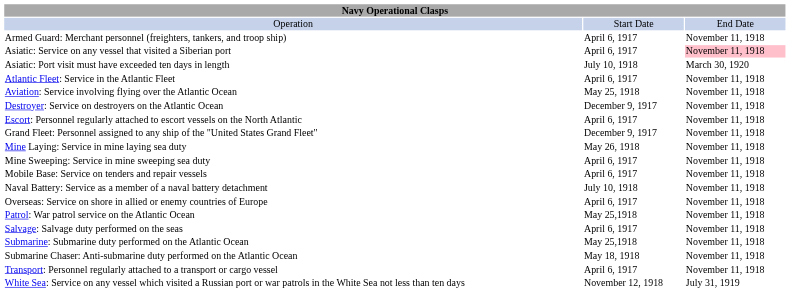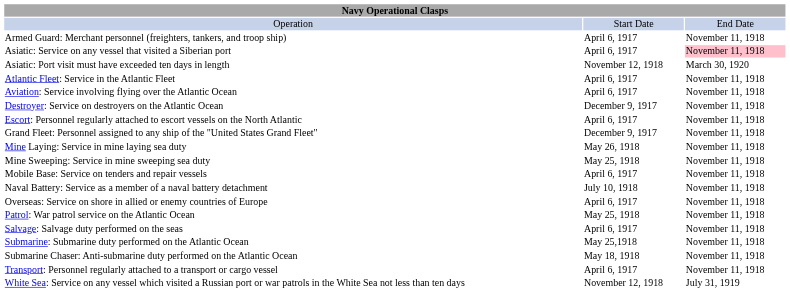 <table class="toccolours"  style="width:100%; clear:both; margin:1.5em auto; text-align:center;">
 <tr>
 <th colspan="7" style="background:darkGrey;"><span>Navy Operational Clasps</span></th>
 </tr>
 <tr style="background:#c5d2ea; text-align:center;">
 <td>Operation</td>
 <td>Start Date</td>
 <td>End Date</td>
 </tr>
 <tr style="text-align:left;">
 <td>Armed Guard: Merchant personnel (freighters, tankers, and troop ship)</td>
 <td>April 6, 1917</td>
 <td>November 11, 1918</td>
 </tr>
 <tr align=left>
 <td>Asiatic: Service on any vessel that visited a Siberian port</td>
 <td>April 6, 1917</td>
 <td style="background: pink;">November 11, 1918</td>
 </tr>
 <tr align=left>
 <td>Asiatic: Port visit must have exceeded ten days in length</td>
-<td>July 10, 1918</td>
+<td>November 12, 1918</td>
 <td>March 30, 1920</td>
 </tr>
 <tr align=left>
 <td><a href='#'>Atlantic Fleet</a>: Service in the Atlantic Fleet</td>
 <td>April 6, 1917</td>
 <td>November 11, 1918</td>
 </tr>
 <tr align=left>
 <td><a href='#'>Aviation</a>: Service involving flying over the Atlantic Ocean</td>
-<td>May 25, 1918</td>
+<td>April 6, 1917</td>
 <td>November 11, 1918</td>
 </tr>
 <tr align=left>
 <td><a href='#'>Destroyer</a>: Service on destroyers on the Atlantic Ocean</td>
 <td>December 9, 1917</td>
 <td>November 11, 1918</td>
 </tr>
 <tr align=left>
 <td><a href='#'>Escort</a>: Personnel regularly attached to escort vessels on the North Atlantic</td>
 <td>April 6, 1917</td>
 <td>November 11, 1918</td>
 </tr>
 <tr align=left>
 <td>Grand Fleet: Personnel assigned to any ship of the "United States Grand Fleet"</td>
 <td>December 9, 1917</td>
 <td>November 11, 1918</td>
 </tr>
 <tr align=left>
 <td><a href='#'>Mine</a> Laying: Service in mine laying sea duty</td>
 <td>May 26, 1918</td>
 <td>November 11, 1918</td>
 </tr>
 <tr align=left>
 <td>Mine Sweeping: Service in mine sweeping sea duty</td>
-<td>April 6, 1917</td>
+<td>May 25, 1918</td>
 <td>November 11, 1918</td>
 </tr>
 <tr align=left>
 <td>Mobile Base: Service on tenders and repair vessels</td>
 <td>April 6, 1917</td>
 <td>November 11, 1918</td>
 </tr>
 <tr align=left>
 <td>Naval Battery: Service as a member of a naval battery detachment</td>
 <td>July 10, 1918</td>
 <td>November 11, 1918</td>
 </tr>
 <tr align=left>
 <td>Overseas: Service on shore in allied or enemy countries of Europe</td>
 <td>April 6, 1917</td>
 <td>November 11, 1918</td>
 </tr>
 <tr align=left>
 <td><a href='#'>Patrol</a>: War patrol service on the Atlantic Ocean</td>
-<td>May 25,1918</td>
+<td>May 25, 1918</td>
 <td>November 11, 1918</td>
 </tr>
 <tr align=left>
 <td><a href='#'>Salvage</a>: Salvage duty performed on the seas</td>
 <td>April 6, 1917</td>
 <td>November 11, 1918</td>
 </tr>
 <tr align=left>
 <td><a href='#'>Submarine</a>: Submarine duty performed on the Atlantic Ocean</td>
 <td>May 25,1918</td>
 <td>November 11, 1918</td>
 </tr>
 <tr align=left>
 <td>Submarine Chaser: Anti-submarine duty performed on the Atlantic Ocean</td>
 <td>May 18, 1918</td>
 <td>November 11, 1918</td>
 </tr>
 <tr align=left>
 <td><a href='#'>Transport</a>: Personnel regularly attached to a transport or cargo vessel</td>
 <td>April 6, 1917</td>
 <td>November 11, 1918</td>
 </tr>
 <tr align=left>
 <td><a href='#'>White Sea</a>: Service on any vessel which visited a Russian port or war patrols in the White Sea not less than ten days</td>
 <td>November 12, 1918</td>
 <td>July 31, 1919</td>
 </tr>
 </table>
